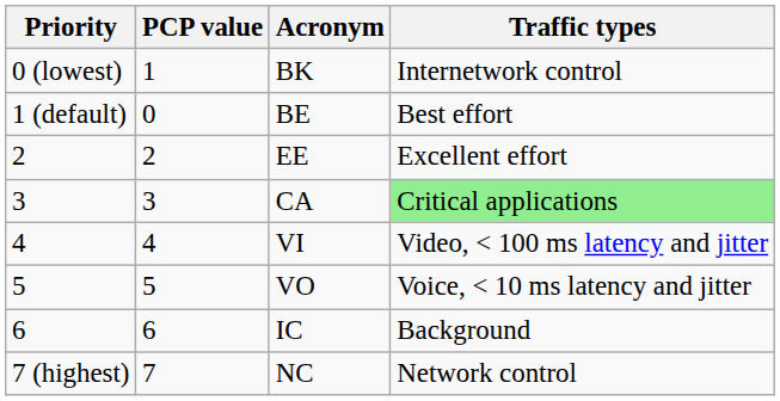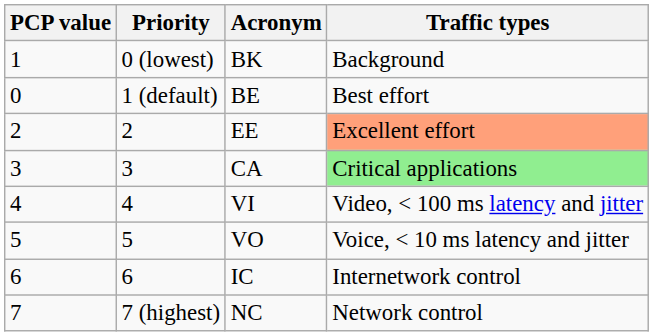 <table class=wikitable>
 <tr>
+<th>PCP value</th>
 <th>Priority</th>
-<th>PCP value</th>
 <th>Acronym</th>
 <th>Traffic types</th>
 </tr>
 <tr>
+<td>1</td>
 <td>0 (lowest)</td>
-<td>1</td>
 <td>BK</td>
-<td>Internetwork control</td>
+<td>Background</td>
 </tr>
 <tr>
+<td>0</td>
 <td>1 (default)</td>
-<td>0</td>
 <td>BE</td>
 <td>Best effort</td>
 </tr>
 <tr>
 <td>2</td>
 <td>2</td>
 <td>EE</td>
-<td>Excellent effort</td>
+<td style="background: lightsalmon;">Excellent effort</td>
 </tr>
 <tr>
 <td>3</td>
 <td>3</td>
 <td>CA</td>
 <td style="background: lightgreen;">Critical applications</td>
 </tr>
 <tr>
 <td>4</td>
 <td>4</td>
 <td>VI</td>
 <td>Video, < 100 ms <a href='#'>latency</a> and <a href='#'>jitter</a></td>
 </tr>
 <tr>
 <td>5</td>
 <td>5</td>
 <td>VO</td>
 <td>Voice, < 10 ms latency and jitter</td>
 </tr>
 <tr>
 <td>6</td>
 <td>6</td>
 <td>IC</td>
-<td>Background</td>
+<td>Internetwork control</td>
 </tr>
 <tr>
+<td>7</td>
 <td>7 (highest)</td>
-<td>7</td>
 <td>NC</td>
 <td>Network control</td>
 </tr>
 </table>
